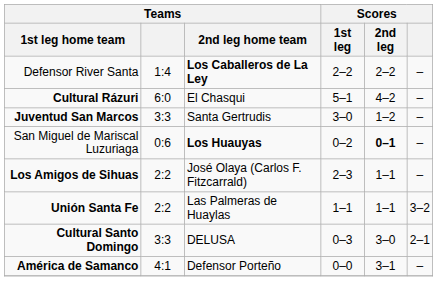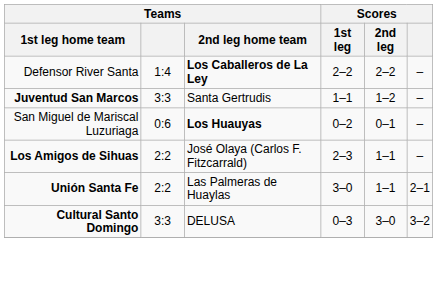 <table class="wikitable" style="text-align: center;">
 <tr>
 <th colspan=3>Teams</th>
 <th colspan=3>Scores</th>
 </tr>
 <tr>
 <th width="175">1st leg home team</th>
 <th width="50"></th>
 <th width="175">2nd leg home team</th>
 <th width="50">1st leg</th>
 <th width="50">2nd leg</th>
 <th></th>
 </tr>
 <tr>
 <td align=right>Defensor River Santa</td>
 <td>1:4</td>
 <td align=left><strong>Los Caballeros de La Ley</strong></td>
 <td>2–2</td>
 <td>2–2</td>
 <td>–</td>
 </tr>
 <tr>
-<td align=right><strong>Cultural Rázuri</strong></td>
-<td>6:0</td>
-<td align=left>El Chasqui</td>
-<td>5–1</td>
-<td>4–2</td>
-<td>–</td>
-</tr>
-<tr>
 <td align=right><strong>Juventud San Marcos</strong></td>
 <td>3:3</td>
 <td align=left>Santa Gertrudis</td>
-<td>3–0</td>
+<td>1–1</td>
 <td>1–2</td>
 <td>–</td>
 </tr>
 <tr>
 <td align=right>San Miguel de Mariscal Luzuriaga</td>
 <td>0:6</td>
 <td align=left><strong>Los Huauyas</strong></td>
 <td>0–2</td>
-<td><strong>0–1</strong></td>
+<td>0–1</td>
 <td>–</td>
 </tr>
 <tr>
 <td align=right><strong>Los Amigos de Sihuas</strong></td>
 <td>2:2</td>
 <td align=left>José Olaya (Carlos F. Fitzcarrald)</td>
 <td>2–3</td>
 <td>1–1</td>
 <td>–</td>
 </tr>
 <tr>
 <td align=right><strong>Unión Santa Fe</strong></td>
 <td>2:2</td>
 <td align=left>Las Palmeras de Huaylas</td>
+<td>3–0</td>
 <td>1–1</td>
-<td>1–1</td>
-<td>3–2</td>
+<td>2–1</td>
 </tr>
 <tr>
 <td align=right><strong>Cultural Santo Domingo</strong></td>
 <td>3:3</td>
 <td align=left>DELUSA</td>
 <td>0–3</td>
 <td>3–0</td>
-<td>2–1</td>
-</tr>
-<tr>
-<td align=right><strong>América de Samanco</strong></td>
-<td>4:1</td>
-<td align=left>Defensor Porteño</td>
-<td>0–0</td>
-<td>3–1</td>
-<td>–</td>
+<td>3–2</td>
 </tr>
 <tr>
 </tr>
 </table>
